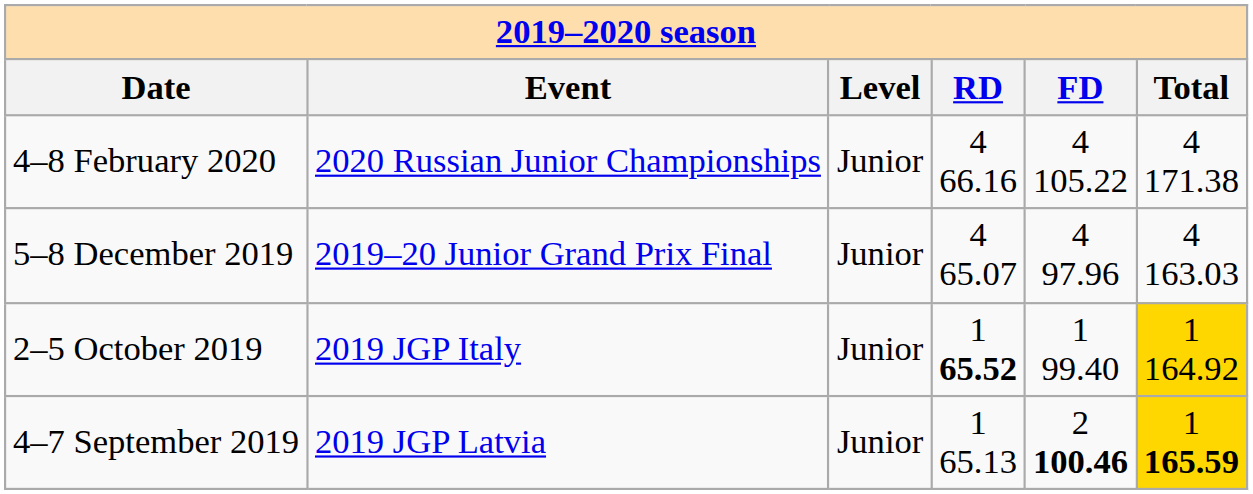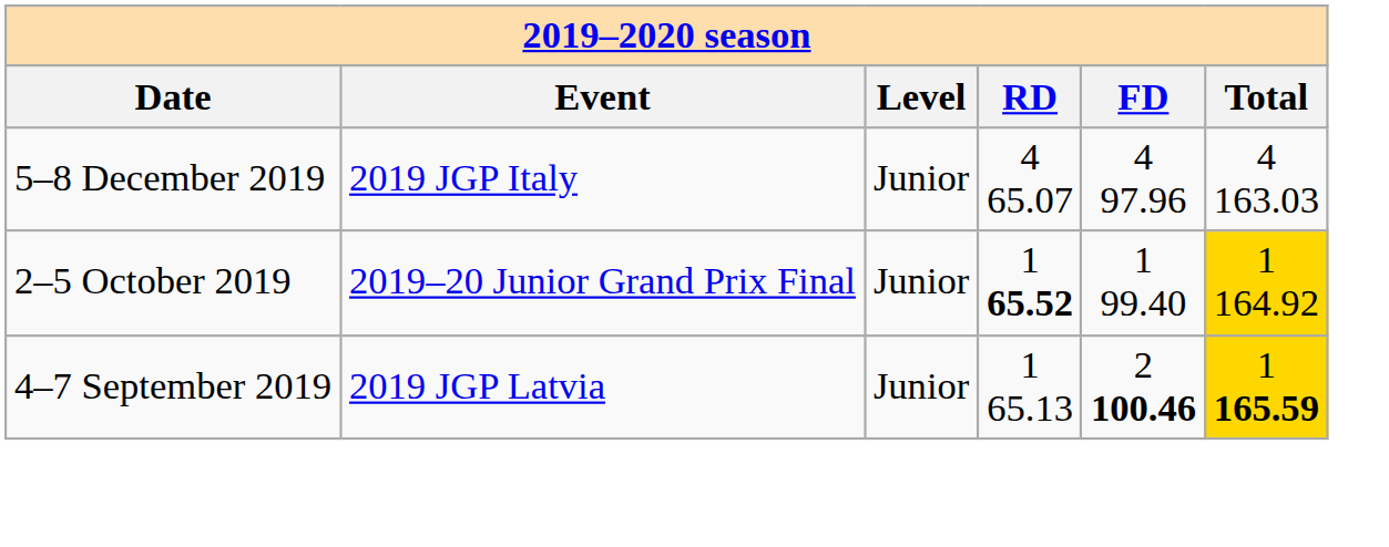 <table class="wikitable">
 <tr>
 <td style="background-color: #ffdead; " colspan=6 align=center><a href='#'><strong>2019–2020 season</strong></a></td>
 </tr>
 <tr>
 <th>Date</th>
 <th>Event</th>
 <th>Level</th>
 <th><a href='#'>RD</a></th>
 <th><a href='#'>FD</a></th>
 <th>Total</th>
 </tr>
 <tr>
-<td>4–8 February 2020</td>
-<td><a href='#'>2020 Russian Junior Championships</a></td>
-<td>Junior</td>
-<td align=center>4 <br> 66.16</td>
-<td align=center>4 <br> 105.22</td>
-<td align=center>4 <br> 171.38</td>
-</tr>
-<tr>
 <td>5–8 December 2019</td>
-<td><a href='#'>2019–20 Junior Grand Prix Final</a></td>
+<td><a href='#'>2019 JGP Italy</a></td>
 <td>Junior</td>
 <td align=center>4 <br> 65.07</td>
 <td align=center>4 <br> 97.96</td>
 <td align=center>4 <br> 163.03</td>
 </tr>
 <tr>
 <td>2–5 October 2019</td>
-<td><a href='#'>2019 JGP Italy</a></td>
+<td><a href='#'>2019–20 Junior Grand Prix Final</a></td>
 <td>Junior</td>
 <td align=center>1 <br> <strong>65.52</strong></td>
 <td align=center>1 <br> 99.40</td>
 <td align=center bgcolor=gold>1<br> 164.92</td>
 </tr>
 <tr>
 <td>4–7 September 2019</td>
 <td><a href='#'>2019 JGP Latvia</a></td>
 <td>Junior</td>
 <td align=center>1 <br> 65.13</td>
 <td align=center>2 <br> <strong>100.46</strong></td>
 <td align=center bgcolor=gold>1 <br> <strong>165.59</strong></td>
 </tr>
 </table>
